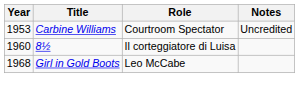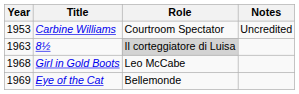 <table class="wikitable">
 <tr>
 <th>Year</th>
 <th>Title</th>
 <th>Role</th>
 <th>Notes</th>
 </tr>
 <tr>
 <td>1953</td>
 <td><em><a href='#'>Carbine Williams</a></em></td>
 <td>Courtroom Spectator</td>
 <td>Uncredited</td>
 </tr>
 <tr>
-<td>1960</td>
+<td>1963</td>
 <td><em><a href='#'>8½</a></em></td>
-<td>Il corteggiatore di Luisa</td>
+<td style="background: lightgrey;">Il corteggiatore di Luisa</td>
 <td></td>
 </tr>
 <tr>
 <td>1968</td>
 <td><em><a href='#'>Girl in Gold Boots</a></em></td>
 <td>Leo McCabe</td>
 <td></td>
 </tr>
+<tr>
+<td>1969</td>
+<td><em><a href='#'>Eye of the Cat</a></em></td>
+<td>Bellemonde</td>
+<td></td>
+</tr>
 </table>
